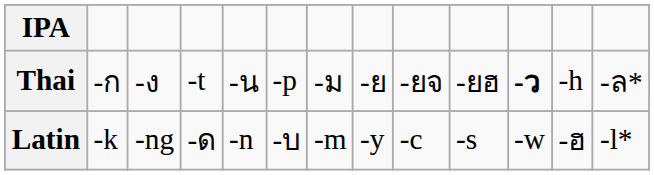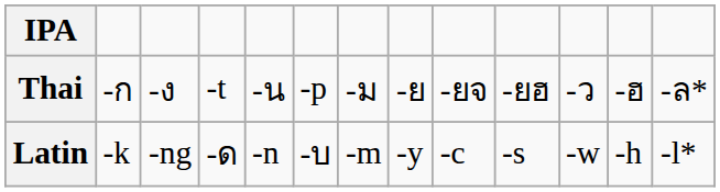 <table class="wikitable">
 <tr lang="urk">
 <th>IPA</th>
 <td> </td>
 <td></td>
 <td> </td>
 <td></td>
 <td> </td>
 <td></td>
 <td></td>
 <td> </td>
 <td> </td>
 <td></td>
 <td></td>
 <td></td>
 </tr>
 <tr lang="urk">
 <th>Thai</th>
 <td>-ก</td>
 <td>-ง</td>
 <td>-t</td>
 <td>-น</td>
 <td>-p</td>
 <td>-ม</td>
 <td>-ย</td>
 <td>-ยจ</td>
 <td>-ยฮ</td>
-<td><strong>-ว</strong></td>
-<td>-h</td>
+<td>-ว</td>
+<td>-ฮ</td>
 <td>-ล*</td>
 </tr>
 <tr lang="urk">
 <th>Latin</th>
 <td>-k</td>
 <td>-ng</td>
 <td>-ด</td>
 <td>-n</td>
 <td>-บ</td>
 <td>-m</td>
 <td>-y</td>
 <td>-c</td>
 <td>-s</td>
 <td>-w</td>
-<td>-ฮ</td>
+<td>-h</td>
 <td>-l*</td>
 </tr>
 </table>
